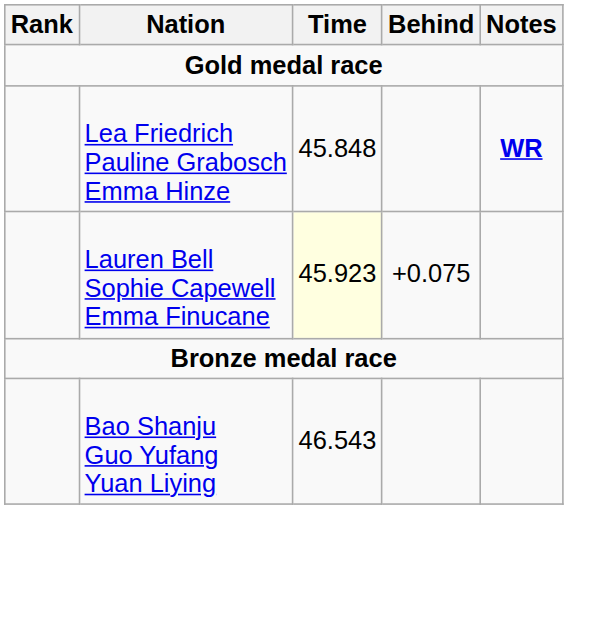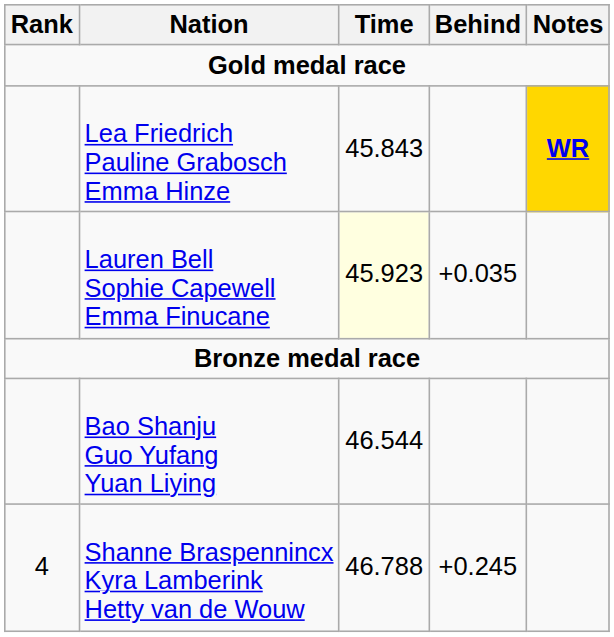 <table class="wikitable" style="text-align:center">
 <tr>
 <th>Rank</th>
 <th>Nation</th>
 <th>Time</th>
 <th>Behind</th>
 <th>Notes</th>
 </tr>
 <tr>
 <td colspan=5><strong>Gold medal race</strong></td>
 </tr>
 <tr>
 <td></td>
 <td align=left><br><a href='#'>Lea Friedrich</a><br><a href='#'>Pauline Grabosch</a><br><a href='#'>Emma Hinze</a></td>
-<td>45.848</td>
+<td>45.843</td>
 <td></td>
-<td><strong><a href='#'>WR</a></strong></td>
+<td style="background: gold;"><strong><a href='#'>WR</a></strong></td>
 </tr>
 <tr>
 <td></td>
 <td align=left><br><a href='#'>Lauren Bell</a><br><a href='#'>Sophie Capewell</a><br><a href='#'>Emma Finucane</a></td>
 <td style="background: lightyellow;">45.923</td>
-<td>+0.075</td>
+<td>+0.035</td>
 <td></td>
 </tr>
 <tr>
 <td colspan=5><strong>Bronze medal race</strong></td>
 </tr>
 <tr>
 <td></td>
 <td align=left><br><a href='#'>Bao Shanju</a><br><a href='#'>Guo Yufang</a><br><a href='#'>Yuan Liying</a></td>
-<td>46.543</td>
+<td>46.544</td>
 <td></td>
 <td></td>
 </tr>
+<tr>
+<td>4</td>
+<td align=left><br><a href='#'>Shanne Braspennincx</a><br><a href='#'>Kyra Lamberink</a><br><a href='#'>Hetty van de Wouw</a></td>
+<td>46.788</td>
+<td>+0.245</td>
+<td></td>
+</tr>
 </table>
